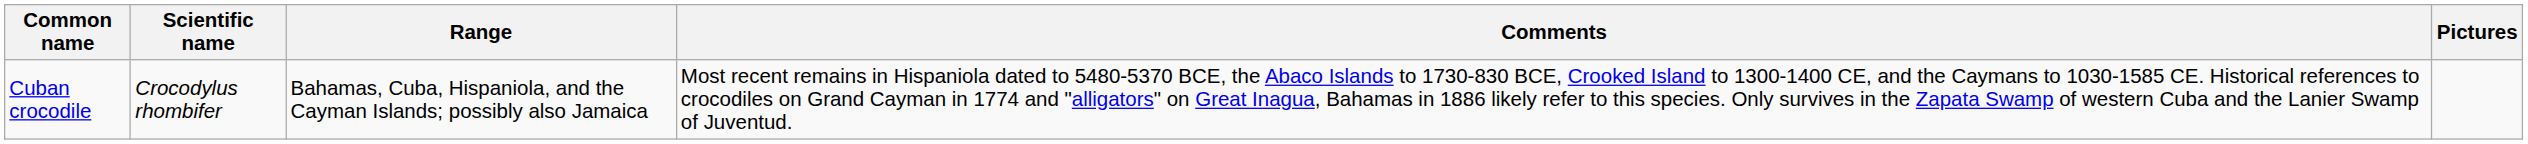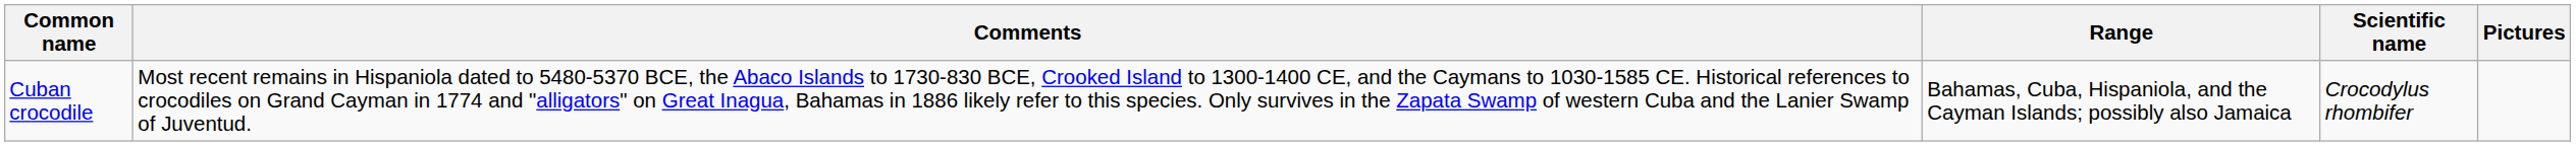 <table class="wikitable sortable">
 <tr>
 <th>Common name</th>
+<th class="unsortable">Comments</th>
+<th>Range</th>
 <th>Scientific name</th>
-<th>Range</th>
-<th class="unsortable">Comments</th>
 <th>Pictures</th>
 </tr>
 <tr>
 <td><a href='#'>Cuban crocodile</a></td>
+<td>Most recent remains in Hispaniola dated to 5480-5370 BCE, the <a href='#'>Abaco Islands</a> to 1730-830 BCE, <a href='#'>Crooked Island</a> to 1300-1400 CE, and the Caymans to 1030-1585 CE. Historical references to crocodiles on Grand Cayman in 1774 and "<a href='#'>alligators</a>" on <a href='#'>Great Inagua</a>, Bahamas in 1886 likely refer to this species. Only survives in the <a href='#'>Zapata Swamp</a> of western Cuba and the Lanier Swamp of Juventud.</td>
+<td>Bahamas, Cuba, Hispaniola, and the Cayman Islands; possibly also Jamaica</td>
 <td><em>Crocodylus rhombifer</em></td>
-<td>Bahamas, Cuba, Hispaniola, and the Cayman Islands; possibly also Jamaica</td>
-<td>Most recent remains in Hispaniola dated to 5480-5370 BCE, the <a href='#'>Abaco Islands</a> to 1730-830 BCE, <a href='#'>Crooked Island</a> to 1300-1400 CE, and the Caymans to 1030-1585 CE. Historical references to crocodiles on Grand Cayman in 1774 and "<a href='#'>alligators</a>" on <a href='#'>Great Inagua</a>, Bahamas in 1886 likely refer to this species. Only survives in the <a href='#'>Zapata Swamp</a> of western Cuba and the Lanier Swamp of Juventud.</td>
 <td></td>
 </tr>
 </table>
